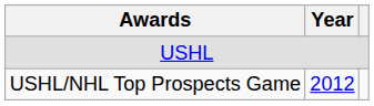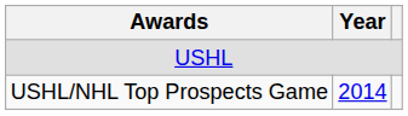 <table class="wikitable">
 <tr>
 <th>Awards</th>
 <th>Year</th>
 <th></th>
 </tr>
 <tr ALIGN="center" bgcolor="#e0e0e0">
 <td colspan="3"><a href='#'>USHL</a></td>
 </tr>
 <tr>
 <td>USHL/NHL Top Prospects Game</td>
-<td><a href='#'>2012</a></td>
+<td><a href='#'>2014</a></td>
 <td></td>
 </tr>
 </table>
